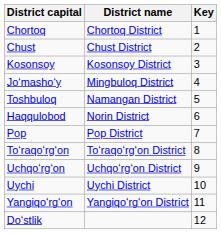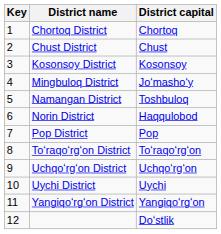 <table class="wikitable sortable">
 <tr>
+<th>Key</th>
+<th>District name</th>
 <th>District capital</th>
-<th>District name</th>
-<th>Key</th>
 </tr>
 <tr>
+<td>1</td>
+<td><a href='#'>Chortoq District</a></td>
 <td><a href='#'>Chortoq</a></td>
-<td><a href='#'>Chortoq District</a></td>
-<td>1</td>
 </tr>
 <tr>
+<td>2</td>
+<td><a href='#'>Chust District</a></td>
 <td><a href='#'>Chust</a></td>
-<td><a href='#'>Chust District</a></td>
-<td>2</td>
 </tr>
 <tr>
+<td>3</td>
+<td><a href='#'>Kosonsoy District</a></td>
 <td><a href='#'>Kosonsoy</a></td>
-<td><a href='#'>Kosonsoy District</a></td>
-<td>3</td>
 </tr>
 <tr>
+<td>4</td>
+<td><a href='#'>Mingbuloq District</a></td>
 <td><a href='#'>Joʻmashoʻy</a></td>
-<td><a href='#'>Mingbuloq District</a></td>
-<td>4</td>
 </tr>
 <tr>
+<td>5</td>
+<td><a href='#'>Namangan District</a></td>
 <td><a href='#'>Toshbuloq</a></td>
-<td><a href='#'>Namangan District</a></td>
-<td>5</td>
 </tr>
 <tr>
+<td>6</td>
+<td><a href='#'>Norin District</a></td>
 <td><a href='#'>Haqqulobod</a></td>
-<td><a href='#'>Norin District</a></td>
-<td>6</td>
 </tr>
 <tr>
+<td>7</td>
+<td><a href='#'>Pop District</a></td>
 <td><a href='#'>Pop</a></td>
-<td><a href='#'>Pop District</a></td>
-<td>7</td>
 </tr>
 <tr>
+<td>8</td>
+<td><a href='#'>Toʻraqoʻrgʻon District</a></td>
 <td><a href='#'>Toʻraqoʻrgʻon</a></td>
-<td><a href='#'>Toʻraqoʻrgʻon District</a></td>
-<td>8</td>
 </tr>
 <tr>
+<td>9</td>
+<td><a href='#'>Uchqoʻrgʻon District</a></td>
 <td><a href='#'>Uchqoʻrgʻon</a></td>
-<td><a href='#'>Uchqoʻrgʻon District</a></td>
-<td>9</td>
 </tr>
 <tr>
+<td>10</td>
+<td><a href='#'>Uychi District</a></td>
 <td><a href='#'>Uychi</a></td>
-<td><a href='#'>Uychi District</a></td>
-<td>10</td>
 </tr>
 <tr>
+<td>11</td>
+<td><a href='#'>Yangiqoʻrgʻon District</a></td>
 <td><a href='#'>Yangiqoʻrgʻon</a></td>
-<td><a href='#'>Yangiqoʻrgʻon District</a></td>
-<td>11</td>
 </tr>
 <tr>
+<td>12</td>
+<td></td>
 <td><a href='#'>Doʻstlik</a></td>
-<td></td>
-<td>12</td>
 </tr>
 </table>
